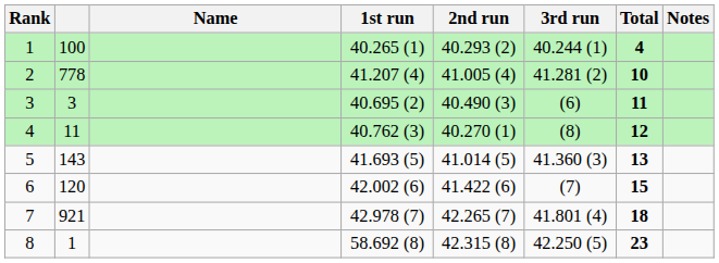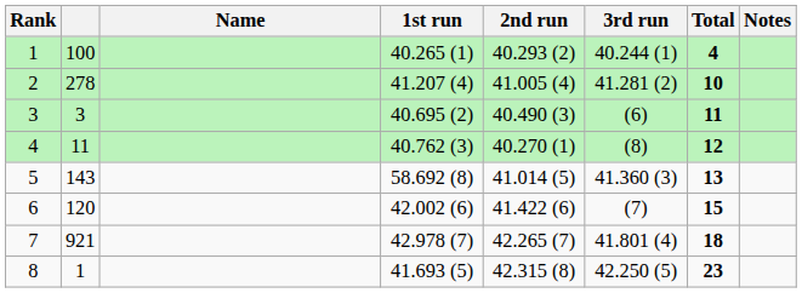 <table class="sortable wikitable" style="text-align:center;">
 <tr>
 <th width="30">Rank</th>
 <th width="20"></th>
 <th width="220">Name</th>
 <th width="75">1st run</th>
 <th width="75">2nd run</th>
 <th width="75">3rd run</th>
 <th width="30">Total</th>
 <th width="30">Notes</th>
 </tr>
 <tr bgcolor=#bbf3bb>
 <td>1</td>
 <td>100</td>
 <td align="left"></td>
 <td>40.265 (1)</td>
 <td>40.293 (2)</td>
 <td>40.244 (1)</td>
 <td><strong>4</strong></td>
 <td></td>
 </tr>
 <tr bgcolor=#bbf3bb>
 <td>2</td>
-<td>778</td>
+<td>278</td>
 <td align="left"></td>
 <td>41.207 (4)</td>
 <td>41.005 (4)</td>
 <td>41.281 (2)</td>
 <td><strong>10</strong></td>
 <td></td>
 </tr>
 <tr bgcolor=#bbf3bb>
 <td>3</td>
 <td>3</td>
 <td align="left"></td>
 <td>40.695 (2)</td>
 <td>40.490 (3)</td>
 <td> (6)</td>
 <td><strong>11</strong></td>
 <td></td>
 </tr>
 <tr bgcolor=#bbf3bb>
 <td>4</td>
 <td>11</td>
 <td align="left"></td>
 <td>40.762 (3)</td>
 <td>40.270 (1)</td>
 <td> (8)</td>
 <td><strong>12</strong></td>
 <td></td>
 </tr>
 <tr>
 <td>5</td>
 <td>143</td>
 <td align="left"></td>
-<td>41.693 (5)</td>
+<td>58.692 (8)</td>
 <td>41.014 (5)</td>
 <td>41.360 (3)</td>
 <td><strong>13</strong></td>
 <td></td>
 </tr>
 <tr>
 <td>6</td>
 <td>120</td>
 <td align="left"></td>
 <td>42.002 (6)</td>
 <td>41.422 (6)</td>
 <td> (7)</td>
 <td><strong>15</strong></td>
 <td></td>
 </tr>
 <tr>
 <td>7</td>
 <td>921</td>
 <td align="left"></td>
 <td>42.978 (7)</td>
 <td>42.265 (7)</td>
 <td>41.801 (4)</td>
 <td><strong>18</strong></td>
 <td></td>
 </tr>
 <tr>
 <td>8</td>
 <td>1</td>
 <td align="left"></td>
-<td>58.692 (8)</td>
+<td>41.693 (5)</td>
 <td>42.315 (8)</td>
 <td>42.250 (5)</td>
 <td><strong>23</strong></td>
 <td></td>
 </tr>
 </table>
